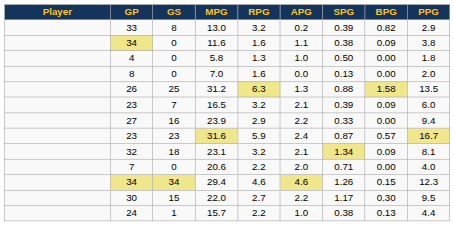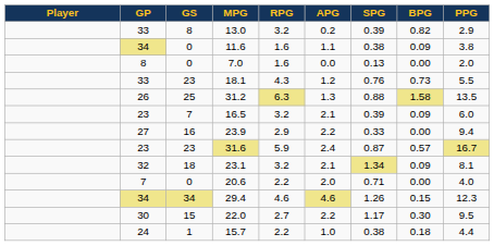 <table class="wikitable sortable" style="text-align:center;">
 <tr>
 <th style="background:#14345B;color:#ffc322;" width="15%">Player</th>
 <th style="background:#14345B;color:#ffc322;" width="6%">GP</th>
 <th style="background:#14345B;color:#ffc322;" width="6%">GS</th>
 <th style="background:#14345B;color:#ffc322;" width="6%">MPG</th>
 <th style="background:#14345B;color:#ffc322;" width="6%">RPG</th>
 <th style="background:#14345B;color:#ffc322;" width="6%">APG</th>
 <th style="background:#14345B;color:#ffc322;" width="6%">SPG</th>
 <th style="background:#14345B;color:#ffc322;" width="6%">BPG</th>
 <th style="background:#14345B;color:#ffc322;" width="6%">PPG</th>
 </tr>
 <tr>
 <td></td>
 <td>33</td>
 <td>8</td>
 <td>13.0</td>
 <td>3.2</td>
 <td>0.2</td>
 <td>0.39</td>
 <td>0.82</td>
 <td>2.9</td>
 </tr>
 <tr>
 <td></td>
 <td style="background:#F0E68C">34</td>
 <td>0</td>
 <td>11.6</td>
 <td>1.6</td>
 <td>1.1</td>
 <td>0.38</td>
 <td>0.09</td>
 <td>3.8</td>
 </tr>
 <tr>
 <td></td>
-<td>4</td>
-<td>0</td>
-<td>5.8</td>
-<td>1.3</td>
-<td>1.0</td>
-<td>0.50</td>
-<td>0.00</td>
-<td>1.8</td>
-</tr>
-<tr>
-<td></td>
 <td>8</td>
 <td>0</td>
 <td>7.0</td>
 <td>1.6</td>
 <td>0.0</td>
 <td>0.13</td>
 <td>0.00</td>
 <td>2.0</td>
+</tr>
+<tr>
+<td></td>
+<td>33</td>
+<td>23</td>
+<td>18.1</td>
+<td>4.3</td>
+<td>1.2</td>
+<td>0.76</td>
+<td>0.73</td>
+<td>5.5</td>
 </tr>
 <tr>
 <td></td>
 <td>26</td>
 <td>25</td>
 <td>31.2</td>
 <td style="background:#F0E68C">6.3</td>
 <td>1.3</td>
 <td>0.88</td>
 <td style="background:#F0E68C">1.58</td>
 <td>13.5</td>
 </tr>
 <tr>
 <td></td>
 <td>23</td>
 <td>7</td>
 <td>16.5</td>
 <td>3.2</td>
 <td>2.1</td>
 <td>0.39</td>
 <td>0.09</td>
 <td>6.0</td>
 </tr>
 <tr>
 <td></td>
 <td>27</td>
 <td>16</td>
 <td>23.9</td>
 <td>2.9</td>
 <td>2.2</td>
 <td>0.33</td>
 <td>0.00</td>
 <td>9.4</td>
 </tr>
 <tr>
 <td></td>
 <td>23</td>
 <td>23</td>
 <td style="background:#F0E68C">31.6</td>
 <td>5.9</td>
 <td>2.4</td>
 <td>0.87</td>
 <td>0.57</td>
 <td style="background:#F0E68C">16.7</td>
 </tr>
 <tr>
 <td></td>
 <td>32</td>
 <td>18</td>
 <td>23.1</td>
 <td>3.2</td>
 <td>2.1</td>
 <td style="background:#F0E68C">1.34</td>
 <td>0.09</td>
 <td>8.1</td>
 </tr>
 <tr>
 <td></td>
 <td>7</td>
 <td>0</td>
 <td>20.6</td>
 <td>2.2</td>
 <td>2.0</td>
 <td>0.71</td>
 <td>0.00</td>
 <td>4.0</td>
 </tr>
 <tr>
 <td></td>
 <td style="background:#F0E68C">34</td>
 <td style="background:#F0E68C">34</td>
 <td>29.4</td>
 <td>4.6</td>
 <td style="background:#F0E68C">4.6</td>
 <td>1.26</td>
 <td>0.15</td>
 <td>12.3</td>
 </tr>
 <tr>
 <td></td>
 <td>30</td>
 <td>15</td>
 <td>22.0</td>
 <td>2.7</td>
 <td>2.2</td>
 <td>1.17</td>
 <td>0.30</td>
 <td>9.5</td>
 </tr>
 <tr>
 <td></td>
 <td>24</td>
 <td>1</td>
 <td>15.7</td>
 <td>2.2</td>
 <td>1.0</td>
 <td>0.38</td>
-<td>0.13</td>
+<td>0.18</td>
 <td>4.4</td>
 </tr>
 </table>
